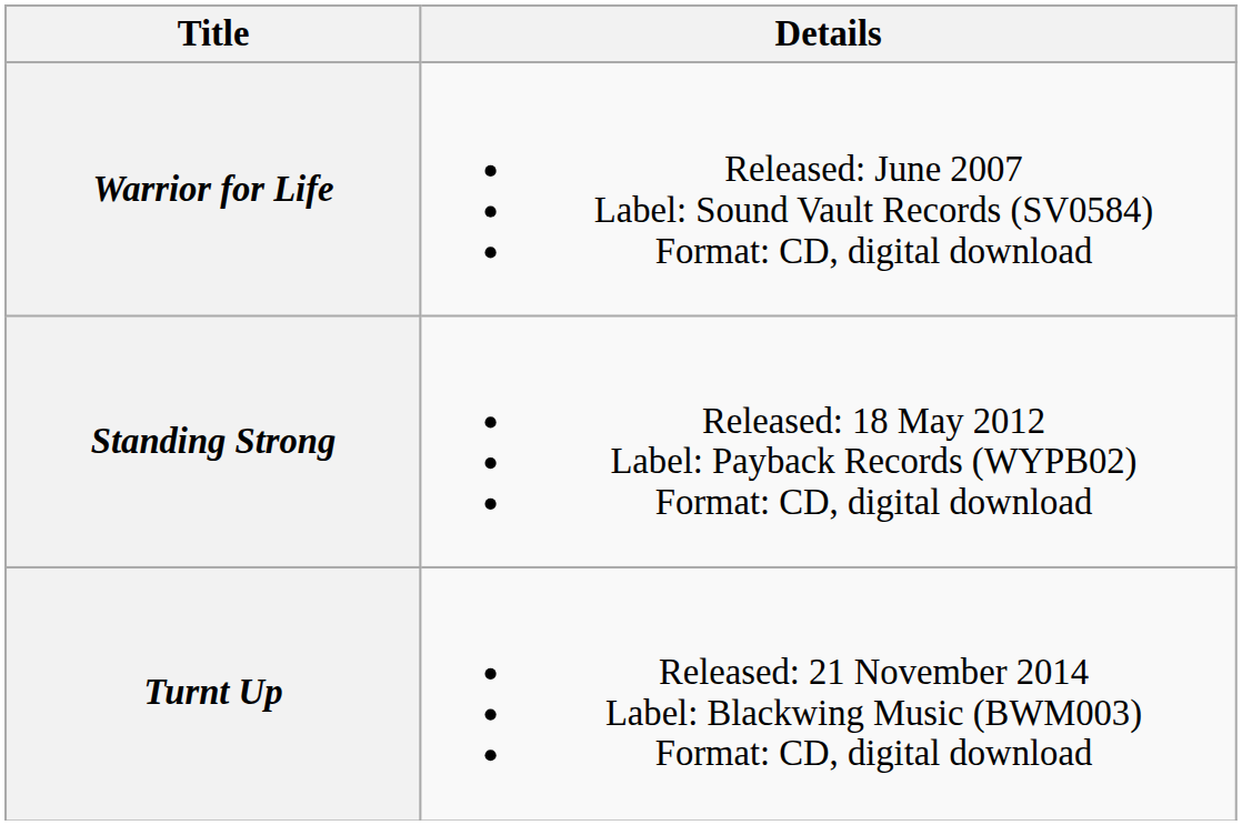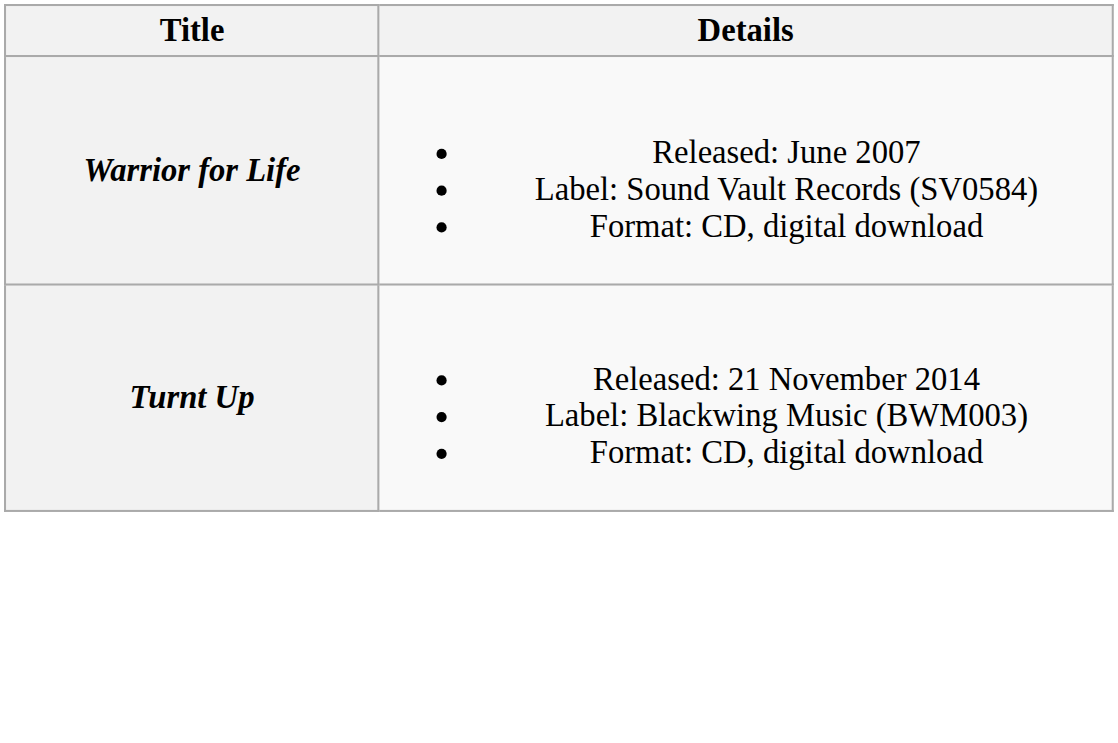 <table class="wikitable plainrowheaders" style="text-align:center;" border="1">
 <tr>
 <th scope="col" style="width:11em;">Title</th>
 <th scope="col" style="width:22em;">Details</th>
 </tr>
 <tr>
 <th scope="row"><em>Warrior for Life</em> <br></th>
 <td><br><ul><li>Released: June 2007</li><li>Label: Sound Vault Records (SV0584)</li><li>Format: CD, digital download</li></ul></td>
 </tr>
 <tr>
-<th scope="row"><em>Standing Strong</em></th>
-<td><br><ul><li>Released: 18 May 2012</li><li>Label: Payback Records (WYPB02)</li><li>Format: CD, digital download</li></ul></td>
-</tr>
-<tr>
 <th scope="row"><em>Turnt Up</em></th>
 <td><br><ul><li>Released: 21 November 2014</li><li>Label: Blackwing Music (BWM003)</li><li>Format: CD, digital download</li></ul></td>
 </tr>
 </table>
